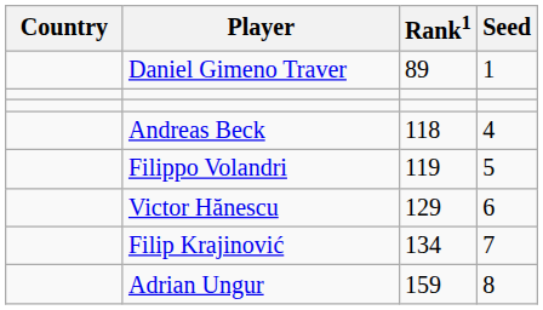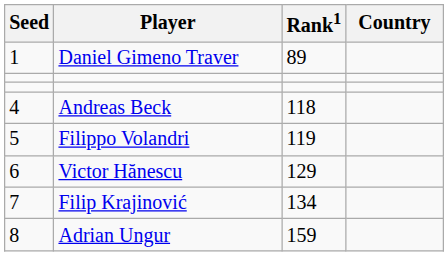 <table class="sortable wikitable">
 <tr>
-<th width="70">Country</th>
+<th>Seed</th>
 <th width="175">Player</th>
 <th>Rank<sup>1</sup></th>
-<th>Seed</th>
+<th width="70">Country</th>
 </tr>
 <tr>
-<td></td>
+<td>1</td>
 <td><a href='#'>Daniel Gimeno Traver</a></td>
 <td>89</td>
-<td>1</td>
+<td></td>
 </tr>
 <tr>
 <td></td>
 <td></td>
 <td></td>
 <td></td>
 </tr>
 <tr>
 <td></td>
 <td></td>
 <td></td>
 <td></td>
 </tr>
 <tr>
-<td></td>
+<td>4</td>
 <td><a href='#'>Andreas Beck</a></td>
 <td>118</td>
-<td>4</td>
+<td></td>
 </tr>
 <tr>
-<td></td>
+<td>5</td>
 <td><a href='#'>Filippo Volandri</a></td>
 <td>119</td>
-<td>5</td>
+<td></td>
 </tr>
 <tr>
-<td></td>
+<td>6</td>
 <td><a href='#'>Victor Hănescu</a></td>
 <td>129</td>
-<td>6</td>
+<td></td>
 </tr>
 <tr>
-<td></td>
+<td>7</td>
 <td><a href='#'>Filip Krajinović</a></td>
 <td>134</td>
-<td>7</td>
+<td></td>
 </tr>
 <tr>
-<td></td>
+<td>8</td>
 <td><a href='#'>Adrian Ungur</a></td>
 <td>159</td>
-<td>8</td>
+<td></td>
 </tr>
 </table>
